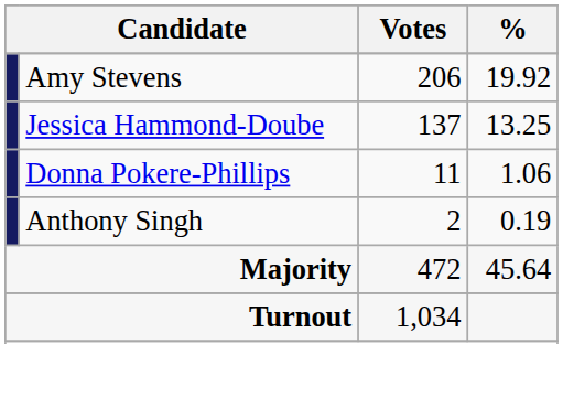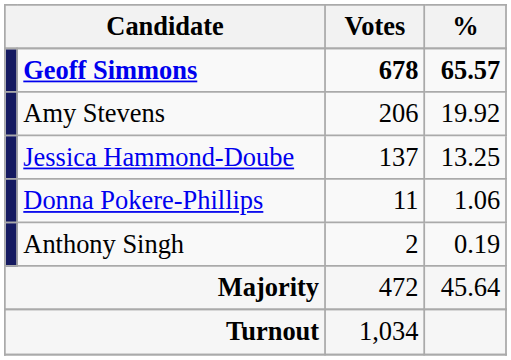 <table class="wikitable" style="font-size: 95%;">
 <tr style="background-color:#E9E9E9">
 <th colspan="2" style="width: 170px">Candidate</th>
 <th style="width: 50px">Votes</th>
 <th style="width: 40px">%</th>
 </tr>
 <tr>
+</tr>
+<tr>
+<th style="background:#151A61"></th>
+<td style="width: 170px"><strong><a href='#'>Geoff Simmons</a></strong></td>
+<td align="right"><strong>678</strong></td>
+<td align="right"><strong>65.57</strong></td>
 </tr>
 <tr>
 <th style="background:#151A61"></th>
 <td style="width: 170px">Amy Stevens</td>
 <td align="right">206</td>
 <td align="right">19.92</td>
 </tr>
 <tr>
 <th style="background:#151A61"></th>
 <td style="width: 170px"><a href='#'>Jessica Hammond-Doube</a></td>
 <td align="right">137</td>
 <td align="right">13.25</td>
 </tr>
 <tr>
 <th style="background:#151A61"></th>
 <td style="width: 170px"><a href='#'>Donna Pokere-Phillips</a></td>
 <td align="right">11</td>
 <td align="right">1.06</td>
 </tr>
 <tr>
 <th style="background:#151A61"></th>
 <td style="width: 170px">Anthony Singh</td>
 <td align="right">2</td>
 <td align="right">0.19</td>
 </tr>
 <tr style="background-color:#F6F6F6">
 <td colspan="2" align="right"><strong>Majority</strong></td>
 <td align="right">472</td>
 <td align="right">45.64</td>
 </tr>
 <tr>
 </tr>
 <tr style="background-color:#F6F6F6">
 <td colspan="2" align="right"><strong>Turnout</strong></td>
 <td align="right">1,034</td>
 <td></td>
 </tr>
 <tr>
 </tr>
 <tr style="background-color:#F6F6F6">
 </tr>
 </table>
